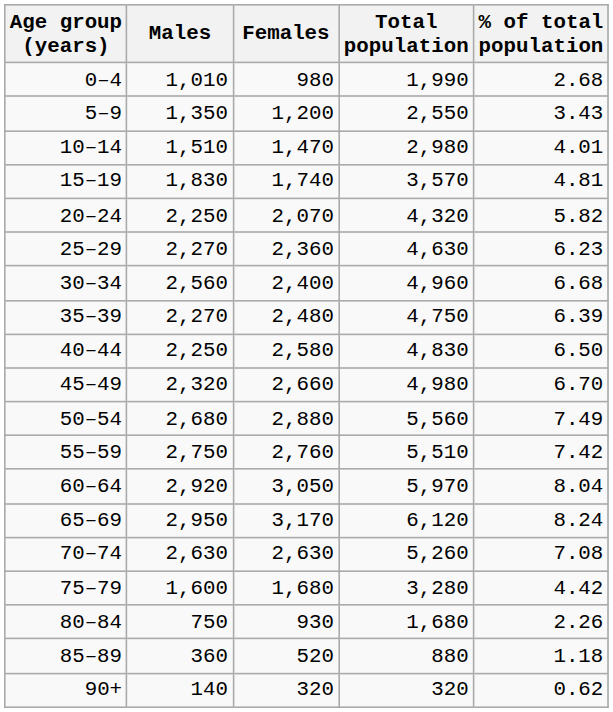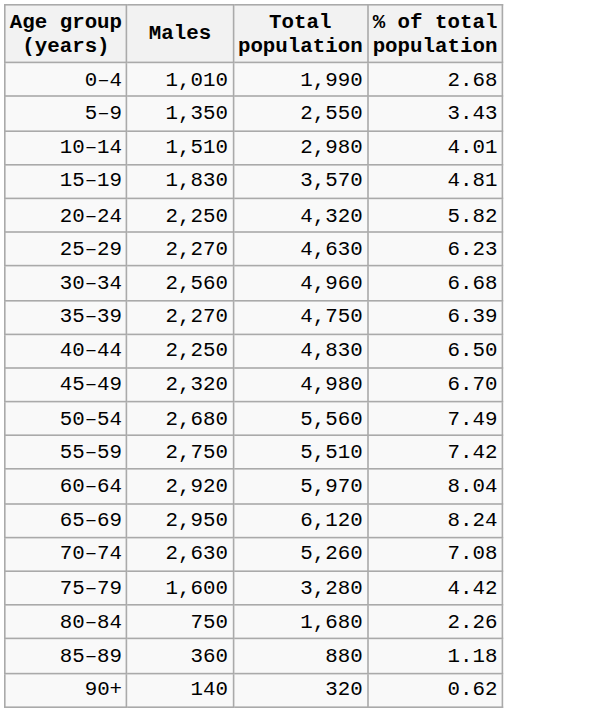 <table class="wikitable sortable">
 <tr>
 <th>Age group<br> (years)</th>
 <th width="60pt">Males</th>
-<th width="60pt">Females</th>
 <th>Total<br>population</th>
 <th>% of total<br>population</th>
 </tr>
 <tr>
 <td align="right">0–4</td>
 <td align="right">1,010</td>
-<td align="right">980</td>
 <td align="right">1,990</td>
 <td align="right">2.68</td>
 </tr>
 <tr>
 <td align="right">5–9</td>
 <td align="right">1,350</td>
-<td align="right">1,200</td>
 <td align="right">2,550</td>
 <td align="right">3.43</td>
 </tr>
 <tr>
 <td align="right">10–14</td>
 <td align="right">1,510</td>
-<td align="right">1,470</td>
 <td align="right">2,980</td>
 <td align="right">4.01</td>
 </tr>
 <tr>
 <td align="right">15–19</td>
 <td align="right">1,830</td>
-<td align="right">1,740</td>
 <td align="right">3,570</td>
 <td align="right">4.81</td>
 </tr>
 <tr>
 <td align="right">20–24</td>
 <td align="right">2,250</td>
-<td align="right">2,070</td>
 <td align="right">4,320</td>
 <td align="right">5.82</td>
 </tr>
 <tr>
 <td align="right">25–29</td>
 <td align="right">2,270</td>
-<td align="right">2,360</td>
 <td align="right">4,630</td>
 <td align="right">6.23</td>
 </tr>
 <tr>
 <td align="right">30–34</td>
 <td align="right">2,560</td>
-<td align="right">2,400</td>
 <td align="right">4,960</td>
 <td align="right">6.68</td>
 </tr>
 <tr>
 <td align="right">35–39</td>
 <td align="right">2,270</td>
-<td align="right">2,480</td>
 <td align="right">4,750</td>
 <td align="right">6.39</td>
 </tr>
 <tr>
 <td align="right">40–44</td>
 <td align="right">2,250</td>
-<td align="right">2,580</td>
 <td align="right">4,830</td>
 <td align="right">6.50</td>
 </tr>
 <tr>
 <td align="right">45–49</td>
 <td align="right">2,320</td>
-<td align="right">2,660</td>
 <td align="right">4,980</td>
 <td align="right">6.70</td>
 </tr>
 <tr>
 <td align="right">50–54</td>
 <td align="right">2,680</td>
-<td align="right">2,880</td>
 <td align="right">5,560</td>
 <td align="right">7.49</td>
 </tr>
 <tr>
 <td align="right">55–59</td>
 <td align="right">2,750</td>
-<td align="right">2,760</td>
 <td align="right">5,510</td>
 <td align="right">7.42</td>
 </tr>
 <tr>
 <td align="right">60–64</td>
 <td align="right">2,920</td>
-<td align="right">3,050</td>
 <td align="right">5,970</td>
 <td align="right">8.04</td>
 </tr>
 <tr>
 <td align="right">65–69</td>
 <td align="right">2,950</td>
-<td align="right">3,170</td>
 <td align="right">6,120</td>
 <td align="right">8.24</td>
 </tr>
 <tr>
 <td align="right">70–74</td>
-<td align="right">2,630</td>
 <td align="right">2,630</td>
 <td align="right">5,260</td>
 <td align="right">7.08</td>
 </tr>
 <tr>
 <td align="right">75–79</td>
 <td align="right">1,600</td>
-<td align="right">1,680</td>
 <td align="right">3,280</td>
 <td align="right">4.42</td>
 </tr>
 <tr>
 <td align="right">80–84</td>
 <td align="right">750</td>
-<td align="right">930</td>
 <td align="right">1,680</td>
 <td align="right">2.26</td>
 </tr>
 <tr>
 <td align="right">85–89</td>
 <td align="right">360</td>
-<td align="right">520</td>
 <td align="right">880</td>
 <td align="right">1.18</td>
 </tr>
 <tr>
 <td align="right">90+</td>
 <td align="right">140</td>
 <td align="right">320</td>
-<td align="right">320</td>
 <td align="right">0.62</td>
 </tr>
 </table>
